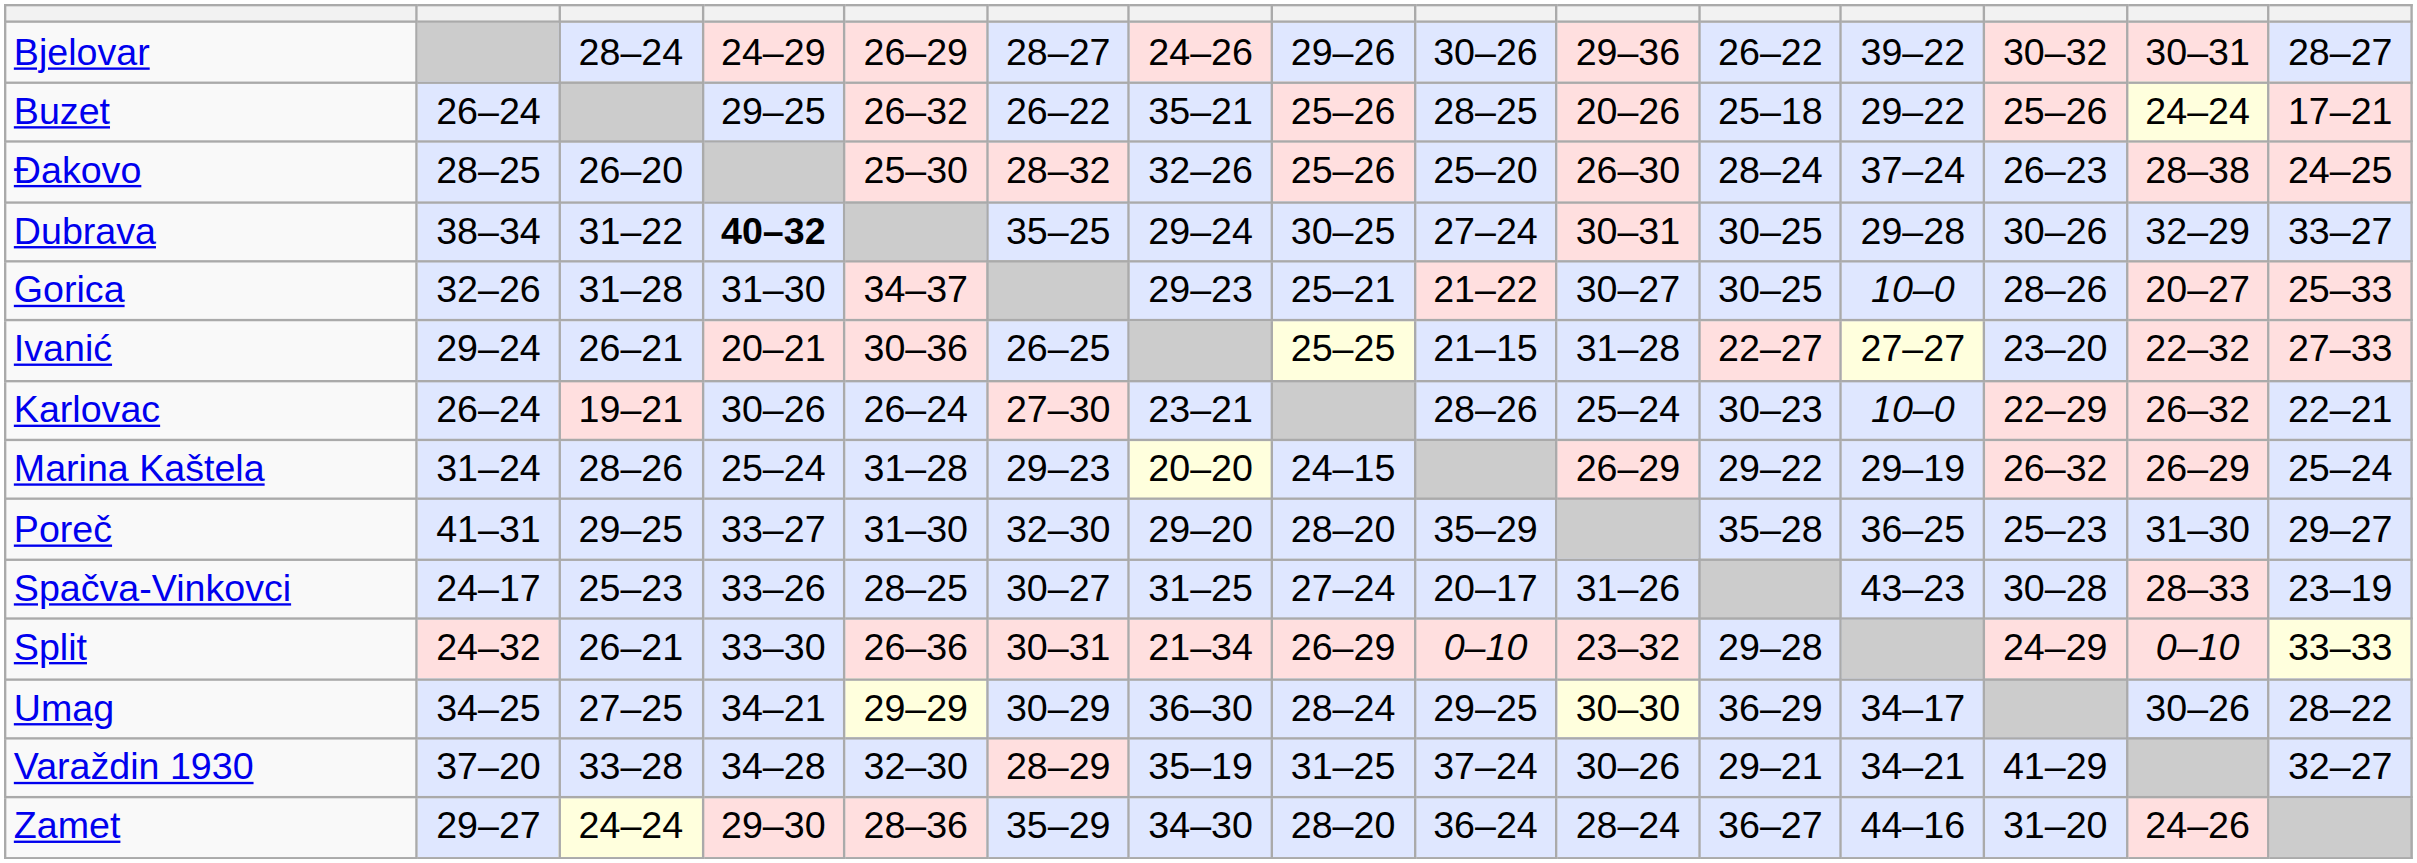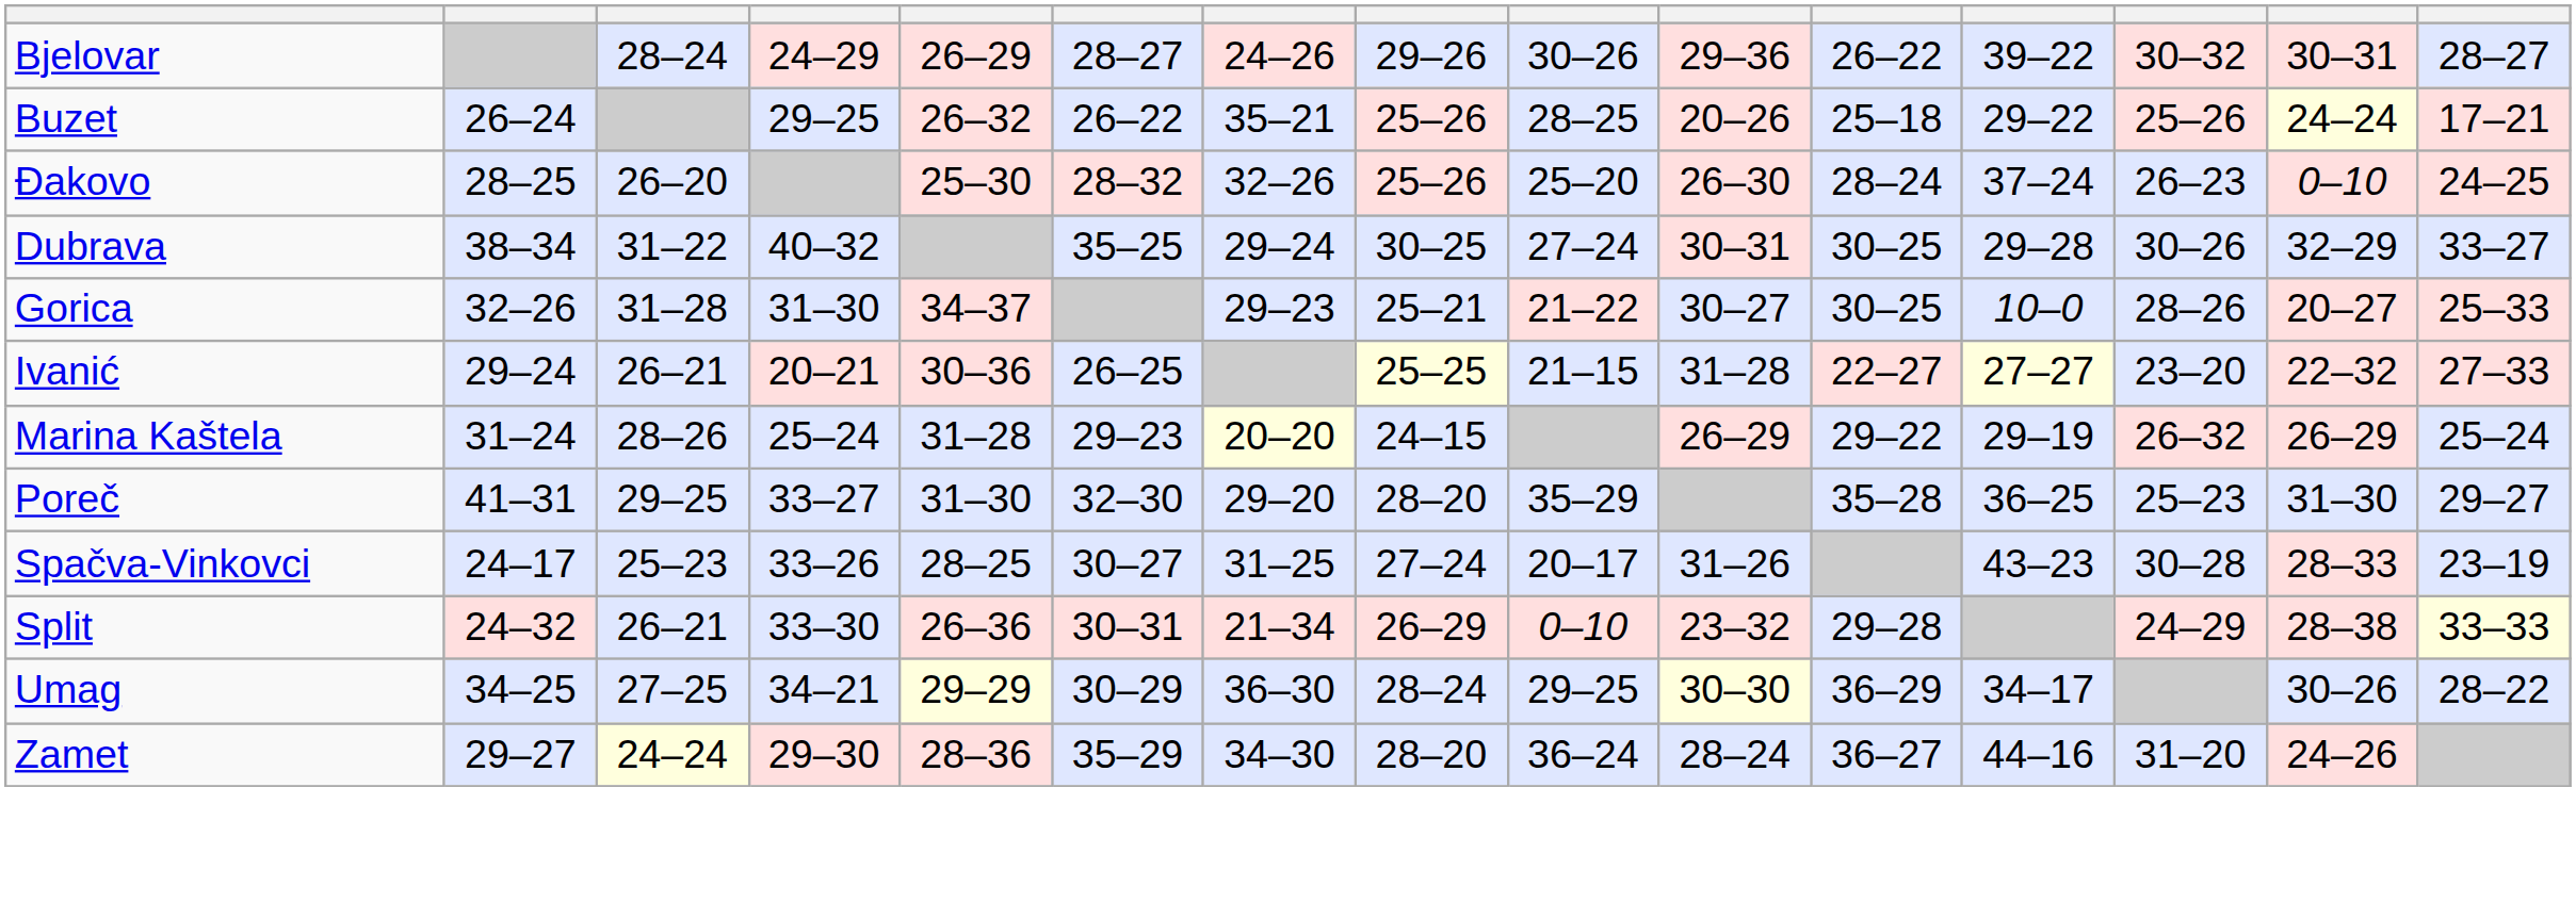 <table class="wikitable" style="text-align: center;" width="1025">
 <tr>
 <th width=175></th>
 <th width=55></th>
 <th width=55></th>
 <th width=55></th>
 <th width=55></th>
 <th width=55></th>
 <th width=55></th>
 <th width=55></th>
 <th width=55></th>
 <th width=55></th>
 <th width=55></th>
 <th width=55></th>
 <th width=55></th>
 <th width=55></th>
 <th width=55></th>
 </tr>
 <tr>
 <td style="text-align: left;"><a href='#'>Bjelovar</a></td>
 <td bgcolor=#CCCCCC> </td>
 <td bgcolor=#DFE7FF>28–24</td>
 <td bgcolor=#FFDFDF>24–29</td>
 <td bgcolor=#FFDFDF>26–29</td>
 <td bgcolor=#DFE7FF>28–27</td>
 <td bgcolor=#FFDFDF>24–26</td>
 <td bgcolor=#DFE7FF>29–26</td>
 <td bgcolor=#DFE7FF>30–26</td>
 <td bgcolor=#FFDFDF>29–36</td>
 <td bgcolor=#DFE7FF>26–22</td>
 <td bgcolor=#DFE7FF>39–22</td>
 <td bgcolor=#FFDFDF>30–32</td>
 <td bgcolor=#FFDFDF>30–31</td>
 <td bgcolor=#DFE7FF>28–27</td>
 </tr>
 <tr>
 <td style="text-align: left;"><a href='#'>Buzet</a></td>
 <td bgcolor=#DFE7FF>26–24</td>
 <td bgcolor=#CCCCCC> </td>
 <td bgcolor=#DFE7FF>29–25</td>
 <td bgcolor=#FFDFDF>26–32</td>
 <td bgcolor=#DFE7FF>26–22</td>
 <td bgcolor=#DFE7FF>35–21</td>
 <td bgcolor=#FFDFDF>25–26</td>
 <td bgcolor=#DFE7FF>28–25</td>
 <td bgcolor=#FFDFDF>20–26</td>
 <td bgcolor=#DFE7FF>25–18</td>
 <td bgcolor=#DFE7FF>29–22</td>
 <td bgcolor=#FFDFDF>25–26</td>
 <td bgcolor=#FFFFDD>24–24</td>
 <td bgcolor=#FFDFDF>17–21</td>
 </tr>
 <tr>
 <td style="text-align: left;"><a href='#'>Đakovo</a></td>
 <td bgcolor=#DFE7FF>28–25</td>
 <td bgcolor=#DFE7FF>26–20</td>
 <td bgcolor=#CCCCCC> </td>
 <td bgcolor=#FFDFDF>25–30</td>
 <td bgcolor=#FFDFDF>28–32</td>
 <td bgcolor=#DFE7FF>32–26</td>
 <td bgcolor=#FFDFDF>25–26</td>
 <td bgcolor=#DFE7FF>25–20</td>
 <td bgcolor=#FFDFDF>26–30</td>
 <td bgcolor=#DFE7FF>28–24</td>
 <td bgcolor=#DFE7FF>37–24</td>
 <td bgcolor=#DFE7FF>26–23</td>
-<td bgcolor=#FFDFDF>28–38</td>
+<td bgcolor=#FFDFDF><em>0–10</em></td>
 <td bgcolor=#FFDFDF>24–25</td>
 </tr>
 <tr>
 <td style="text-align: left;"><a href='#'>Dubrava</a></td>
 <td bgcolor=#DFE7FF>38–34</td>
 <td bgcolor=#DFE7FF>31–22</td>
-<td bgcolor=#DFE7FF><strong>40–32</strong></td>
+<td bgcolor=#DFE7FF>40–32</td>
 <td bgcolor=#CCCCCC> </td>
 <td bgcolor=#DFE7FF>35–25</td>
 <td bgcolor=#DFE7FF>29–24</td>
 <td bgcolor=#DFE7FF>30–25</td>
 <td bgcolor=#DFE7FF>27–24</td>
 <td bgcolor=#FFDFDF>30–31</td>
 <td bgcolor=#DFE7FF>30–25</td>
 <td bgcolor=#DFE7FF>29–28</td>
 <td bgcolor=#DFE7FF>30–26</td>
 <td bgcolor=#DFE7FF>32–29</td>
 <td bgcolor=#DFE7FF>33–27</td>
 </tr>
 <tr>
 <td style="text-align: left;"><a href='#'>Gorica</a></td>
 <td bgcolor=#DFE7FF>32–26</td>
 <td bgcolor=#DFE7FF>31–28</td>
 <td bgcolor=#DFE7FF>31–30</td>
 <td bgcolor=#FFDFDF>34–37</td>
 <td bgcolor=#CCCCCC> </td>
 <td bgcolor=#DFE7FF>29–23</td>
 <td bgcolor=#DFE7FF>25–21</td>
 <td bgcolor=#FFDFDF>21–22</td>
 <td bgcolor=#DFE7FF>30–27</td>
 <td bgcolor=#DFE7FF>30–25</td>
 <td bgcolor=#DFE7FF><em>10–0</em></td>
 <td bgcolor=#DFE7FF>28–26</td>
 <td bgcolor=#FFDFDF>20–27</td>
 <td bgcolor=#FFDFDF>25–33</td>
 </tr>
 <tr>
 <td style="text-align: left;"><a href='#'>Ivanić</a></td>
 <td bgcolor=#DFE7FF>29–24</td>
 <td bgcolor=#DFE7FF>26–21</td>
 <td bgcolor=#FFDFDF>20–21</td>
 <td bgcolor=#FFDFDF>30–36</td>
 <td bgcolor=#DFE7FF>26–25</td>
 <td bgcolor=#CCCCCC> </td>
 <td bgcolor=#FFFFDD>25–25</td>
 <td bgcolor=#DFE7FF>21–15</td>
 <td bgcolor=#DFE7FF>31–28</td>
 <td bgcolor=#FFDFDF>22–27</td>
 <td bgcolor=#FFFFDD>27–27</td>
 <td bgcolor=#DFE7FF>23–20</td>
 <td bgcolor=#FFDFDF>22–32</td>
 <td bgcolor=#FFDFDF>27–33</td>
-</tr>
-<tr>
-<td style="text-align: left;"><a href='#'>Karlovac</a></td>
-<td bgcolor=#DFE7FF>26–24</td>
-<td bgcolor=#FFDFDF>19–21</td>
-<td bgcolor=#DFE7FF>30–26</td>
-<td bgcolor=#DFE7FF>26–24</td>
-<td bgcolor=#FFDFDF>27–30</td>
-<td bgcolor=#DFE7FF>23–21</td>
-<td bgcolor=#CCCCCC> </td>
-<td bgcolor=#DFE7FF>28–26</td>
-<td bgcolor=#DFE7FF>25–24</td>
-<td bgcolor=#DFE7FF>30–23</td>
-<td bgcolor=#DFE7FF><em>10–0</em></td>
-<td bgcolor=#FFDFDF>22–29</td>
-<td bgcolor=#FFDFDF>26–32</td>
-<td bgcolor=#DFE7FF>22–21</td>
 </tr>
 <tr>
 <td style="text-align: left;"><a href='#'>Marina Kaštela</a></td>
 <td bgcolor=#DFE7FF>31–24</td>
 <td bgcolor=#DFE7FF>28–26</td>
 <td bgcolor=#DFE7FF>25–24</td>
 <td bgcolor=#DFE7FF>31–28</td>
 <td bgcolor=#DFE7FF>29–23</td>
 <td bgcolor=#FFFFDD>20–20</td>
 <td bgcolor=#DFE7FF>24–15</td>
 <td bgcolor=#CCCCCC> </td>
 <td bgcolor=#FFDFDF>26–29</td>
 <td bgcolor=#DFE7FF>29–22</td>
 <td bgcolor=#DFE7FF>29–19</td>
 <td bgcolor=#FFDFDF>26–32</td>
 <td bgcolor=#FFDFDF>26–29</td>
 <td bgcolor=#DFE7FF>25–24</td>
 </tr>
 <tr>
 <td style="text-align: left;"><a href='#'>Poreč</a></td>
 <td bgcolor=#DFE7FF>41–31</td>
 <td bgcolor=#DFE7FF>29–25</td>
 <td bgcolor=#DFE7FF>33–27</td>
 <td bgcolor=#DFE7FF>31–30</td>
 <td bgcolor=#DFE7FF>32–30</td>
 <td bgcolor=#DFE7FF>29–20</td>
 <td bgcolor=#DFE7FF>28–20</td>
 <td bgcolor=#DFE7FF>35–29</td>
 <td bgcolor=#CCCCCC> </td>
 <td bgcolor=#DFE7FF>35–28</td>
 <td bgcolor=#DFE7FF>36–25</td>
 <td bgcolor=#DFE7FF>25–23</td>
 <td bgcolor=#DFE7FF>31–30</td>
 <td bgcolor=#DFE7FF>29–27</td>
 </tr>
 <tr>
 <td style="text-align: left;"><a href='#'>Spačva-Vinkovci</a></td>
 <td bgcolor=#DFE7FF>24–17</td>
 <td bgcolor=#DFE7FF>25–23</td>
 <td bgcolor=#DFE7FF>33–26</td>
 <td bgcolor=#DFE7FF>28–25</td>
 <td bgcolor=#DFE7FF>30–27</td>
 <td bgcolor=#DFE7FF>31–25</td>
 <td bgcolor=#DFE7FF>27–24</td>
 <td bgcolor=#DFE7FF>20–17</td>
 <td bgcolor=#DFE7FF>31–26</td>
 <td bgcolor=#CCCCCC> </td>
 <td bgcolor=#DFE7FF>43–23</td>
 <td bgcolor=#DFE7FF>30–28</td>
 <td bgcolor=#FFDFDF>28–33</td>
 <td bgcolor=#DFE7FF>23–19</td>
 </tr>
 <tr>
 <td style="text-align: left;"><a href='#'>Split</a></td>
 <td bgcolor=#FFDFDF>24–32</td>
 <td bgcolor=#DFE7FF>26–21</td>
 <td bgcolor=#DFE7FF>33–30</td>
 <td bgcolor=#FFDFDF>26–36</td>
 <td bgcolor=#FFDFDF>30–31</td>
 <td bgcolor=#FFDFDF>21–34</td>
 <td bgcolor=#FFDFDF>26–29</td>
 <td bgcolor=#FFDFDF><em>0–10</em></td>
 <td bgcolor=#FFDFDF>23–32</td>
 <td bgcolor=#DFE7FF>29–28</td>
 <td bgcolor=#CCCCCC> </td>
 <td bgcolor=#FFDFDF>24–29</td>
-<td bgcolor=#FFDFDF><em>0–10</em></td>
+<td bgcolor=#FFDFDF>28–38</td>
 <td bgcolor=#FFFFDD>33–33</td>
 </tr>
 <tr>
 <td style="text-align: left;"><a href='#'>Umag</a></td>
 <td bgcolor=#DFE7FF>34–25</td>
 <td bgcolor=#DFE7FF>27–25</td>
 <td bgcolor=#DFE7FF>34–21</td>
 <td bgcolor=#FFFFDD>29–29</td>
 <td bgcolor=#DFE7FF>30–29</td>
 <td bgcolor=#DFE7FF>36–30</td>
 <td bgcolor=#DFE7FF>28–24</td>
 <td bgcolor=#DFE7FF>29–25</td>
 <td bgcolor=#FFFFDD>30–30</td>
 <td bgcolor=#DFE7FF>36–29</td>
 <td bgcolor=#DFE7FF>34–17</td>
 <td bgcolor=#CCCCCC> </td>
 <td bgcolor=#DFE7FF>30–26</td>
 <td bgcolor=#DFE7FF>28–22</td>
 </tr>
 <tr>
-<td style="text-align: left;"><a href='#'>Varaždin 1930</a></td>
-<td bgcolor=#DFE7FF>37–20</td>
-<td bgcolor=#DFE7FF>33–28</td>
-<td bgcolor=#DFE7FF>34–28</td>
-<td bgcolor=#DFE7FF>32–30</td>
-<td bgcolor=#FFDFDF>28–29</td>
-<td bgcolor=#DFE7FF>35–19</td>
-<td bgcolor=#DFE7FF>31–25</td>
-<td bgcolor=#DFE7FF>37–24</td>
-<td bgcolor=#DFE7FF>30–26</td>
-<td bgcolor=#DFE7FF>29–21</td>
-<td bgcolor=#DFE7FF>34–21</td>
-<td bgcolor=#DFE7FF>41–29</td>
-<td bgcolor=#CCCCCC> </td>
-<td bgcolor=#DFE7FF>32–27</td>
-</tr>
-<tr>
 <td style="text-align: left;"><a href='#'>Zamet</a></td>
 <td bgcolor=#DFE7FF>29–27</td>
 <td bgcolor=#FFFFDD>24–24</td>
 <td bgcolor=#FFDFDF>29–30</td>
 <td bgcolor=#FFDFDF>28–36</td>
 <td bgcolor=#DFE7FF>35–29</td>
 <td bgcolor=#DFE7FF>34–30</td>
 <td bgcolor=#DFE7FF>28–20</td>
 <td bgcolor=#DFE7FF>36–24</td>
 <td bgcolor=#DFE7FF>28–24</td>
 <td bgcolor=#DFE7FF>36–27</td>
 <td bgcolor=#DFE7FF>44–16</td>
 <td bgcolor=#DFE7FF>31–20</td>
 <td bgcolor=#FFDFDF>24–26</td>
 <td bgcolor=#CCCCCC> </td>
 </tr>
 </table>
